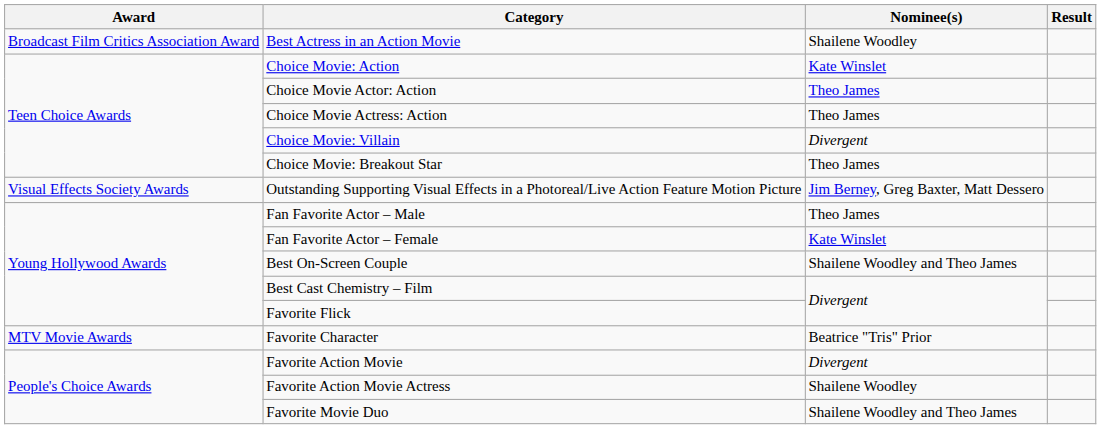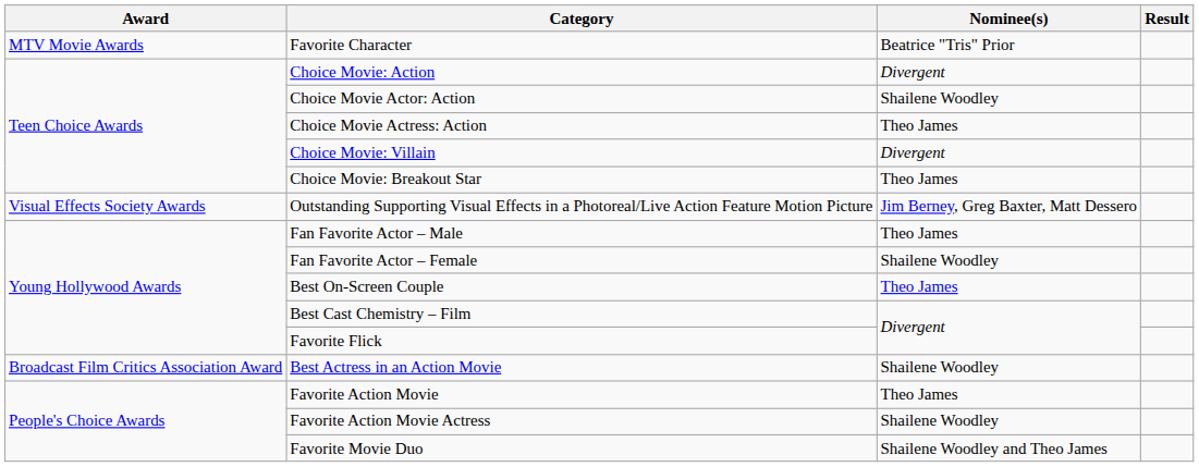 <table class="wikitable sortable" style="text-align:left; font-size:85%;">
 <tr>
 <th>Award</th>
 <th>Category</th>
 <th>Nominee(s)</th>
 <th>Result</th>
 </tr>
 <tr>
-<td><a href='#'>Broadcast Film Critics Association Award</a></td>
-<td><a href='#'>Best Actress in an Action Movie</a></td>
-<td>Shailene Woodley</td>
+<td><a href='#'>MTV Movie Awards</a></td>
+<td>Favorite Character</td>
+<td>Beatrice "Tris" Prior</td>
 <td></td>
 </tr>
 <tr>
 <td rowspan="5"><a href='#'>Teen Choice Awards</a></td>
 <td><a href='#'>Choice Movie: Action</a></td>
-<td><a href='#'>Kate Winslet</a></td>
+<td><em>Divergent</em></td>
 <td></td>
 </tr>
 <tr>
 <td>Choice Movie Actor: Action</td>
-<td><a href='#'>Theo James</a></td>
+<td>Shailene Woodley</td>
 <td></td>
 </tr>
 <tr>
 <td>Choice Movie Actress: Action</td>
 <td>Theo James</td>
 <td></td>
 </tr>
 <tr>
 <td><a href='#'>Choice Movie: Villain</a></td>
 <td><em>Divergent</em></td>
 <td></td>
 </tr>
 <tr>
 <td>Choice Movie: Breakout Star</td>
 <td>Theo James</td>
 <td></td>
 </tr>
 <tr>
 <td><a href='#'>Visual Effects Society Awards</a></td>
 <td>Outstanding Supporting Visual Effects in a Photoreal/Live Action Feature Motion Picture</td>
 <td><a href='#'>Jim Berney</a>, Greg Baxter, Matt Dessero</td>
 <td></td>
 </tr>
 <tr>
 <td rowspan="5"><a href='#'>Young Hollywood Awards</a></td>
 <td>Fan Favorite Actor – Male</td>
 <td>Theo James</td>
 <td></td>
 </tr>
 <tr>
 <td>Fan Favorite Actor – Female</td>
-<td><a href='#'>Kate Winslet</a></td>
+<td>Shailene Woodley</td>
 <td></td>
 </tr>
 <tr>
 <td>Best On-Screen Couple</td>
-<td>Shailene Woodley and Theo James</td>
+<td><a href='#'>Theo James</a></td>
 <td></td>
 </tr>
 <tr>
 <td>Best Cast Chemistry – Film</td>
 <td rowspan="2"><em>Divergent</em></td>
 <td></td>
 </tr>
 <tr>
 <td>Favorite Flick</td>
 <td></td>
 </tr>
 <tr>
-<td><a href='#'>MTV Movie Awards</a></td>
-<td>Favorite Character</td>
-<td>Beatrice "Tris" Prior</td>
+<td><a href='#'>Broadcast Film Critics Association Award</a></td>
+<td><a href='#'>Best Actress in an Action Movie</a></td>
+<td>Shailene Woodley</td>
 <td></td>
 </tr>
 <tr>
 <td rowspan="3"><a href='#'>People's Choice Awards</a></td>
 <td>Favorite Action Movie</td>
-<td><em>Divergent</em></td>
+<td>Theo James</td>
 <td></td>
 </tr>
 <tr>
 <td>Favorite Action Movie Actress</td>
 <td>Shailene Woodley</td>
 <td></td>
 </tr>
 <tr>
 <td>Favorite Movie Duo</td>
 <td>Shailene Woodley and Theo James</td>
 <td></td>
 </tr>
 </table>
